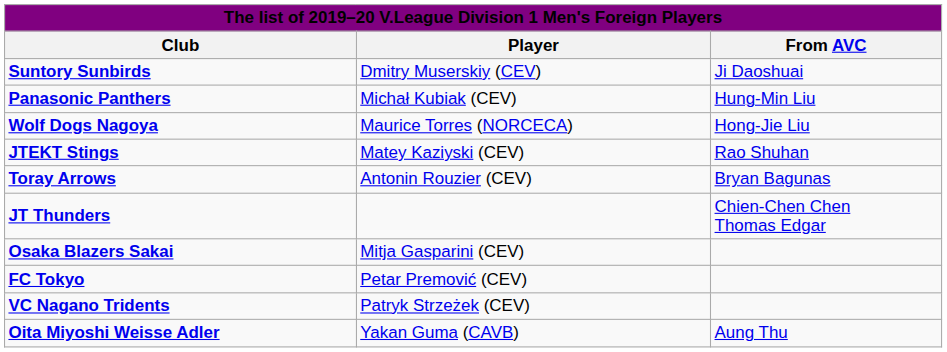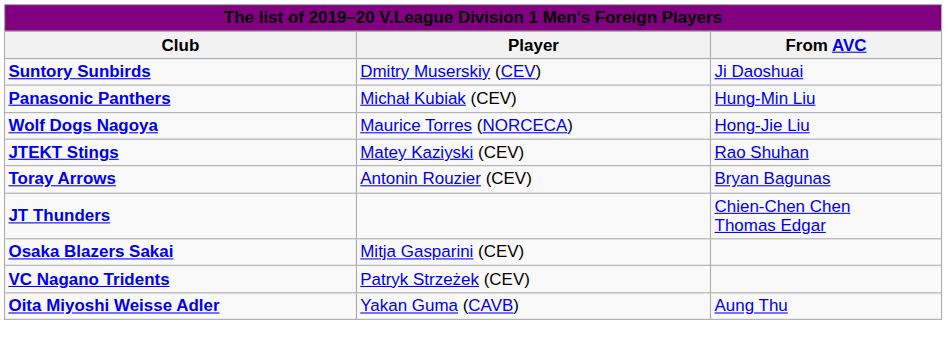 <table class="wikitable" style="width: 70%; text-align:left;">
 <tr>
 <th style=background:purple colspan=3><span>The list of 2019–20 V.League Division 1 Men's Foreign Players</span></th>
 </tr>
 <tr>
 <th>Club</th>
 <th>Player</th>
 <th>From <a href='#'>AVC</a></th>
 </tr>
 <tr>
 <td><strong><a href='#'>Suntory Sunbirds</a></strong></td>
 <td> <a href='#'>Dmitry Muserskiy</a> (<a href='#'>CEV</a>)</td>
 <td> <a href='#'>Ji Daoshuai</a></td>
 </tr>
 <tr>
 <td><strong><a href='#'>Panasonic Panthers</a></strong></td>
 <td> <a href='#'>Michał Kubiak</a> (CEV)</td>
 <td> <a href='#'>Hung-Min Liu</a></td>
 </tr>
 <tr>
 <td><strong><a href='#'>Wolf Dogs Nagoya</a></strong></td>
 <td> <a href='#'>Maurice Torres</a> (<a href='#'>NORCECA</a>)</td>
 <td> <a href='#'>Hong-Jie Liu</a></td>
 </tr>
 <tr>
 <td><strong><a href='#'>JTEKT Stings</a></strong></td>
 <td> <a href='#'>Matey Kaziyski</a> (CEV)</td>
 <td> <a href='#'>Rao Shuhan</a></td>
 </tr>
 <tr>
 <td><strong><a href='#'>Toray Arrows</a></strong></td>
 <td> <a href='#'>Antonin Rouzier</a> (CEV)</td>
 <td> <a href='#'>Bryan Bagunas</a></td>
 </tr>
 <tr>
 <td><strong><a href='#'>JT Thunders</a></strong></td>
 <td></td>
 <td> <a href='#'>Chien-Chen Chen</a> <br> <a href='#'>Thomas Edgar</a></td>
 </tr>
 <tr>
 <td><strong><a href='#'>Osaka Blazers Sakai</a></strong></td>
 <td> <a href='#'>Mitja Gasparini</a> (CEV)</td>
 <td></td>
 </tr>
 <tr>
-<td><strong><a href='#'>FC Tokyo</a></strong></td>
-<td> <a href='#'>Petar Premović</a> (CEV)</td>
-<td></td>
-</tr>
-<tr>
 <td><strong><a href='#'>VC Nagano Tridents</a></strong></td>
 <td> <a href='#'>Patryk Strzeżek</a> (CEV)</td>
 <td></td>
 </tr>
 <tr>
 <td><strong><a href='#'>Oita Miyoshi Weisse Adler</a></strong></td>
 <td> <a href='#'>Yakan Guma</a> (<a href='#'>CAVB</a>)</td>
 <td> <a href='#'>Aung Thu</a></td>
 </tr>
 </table>
